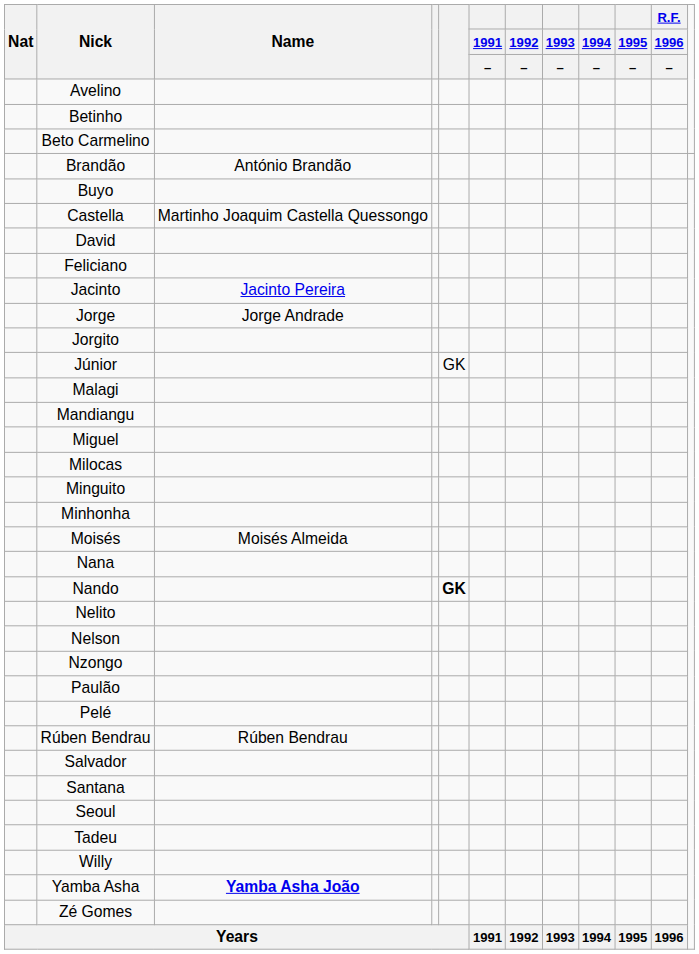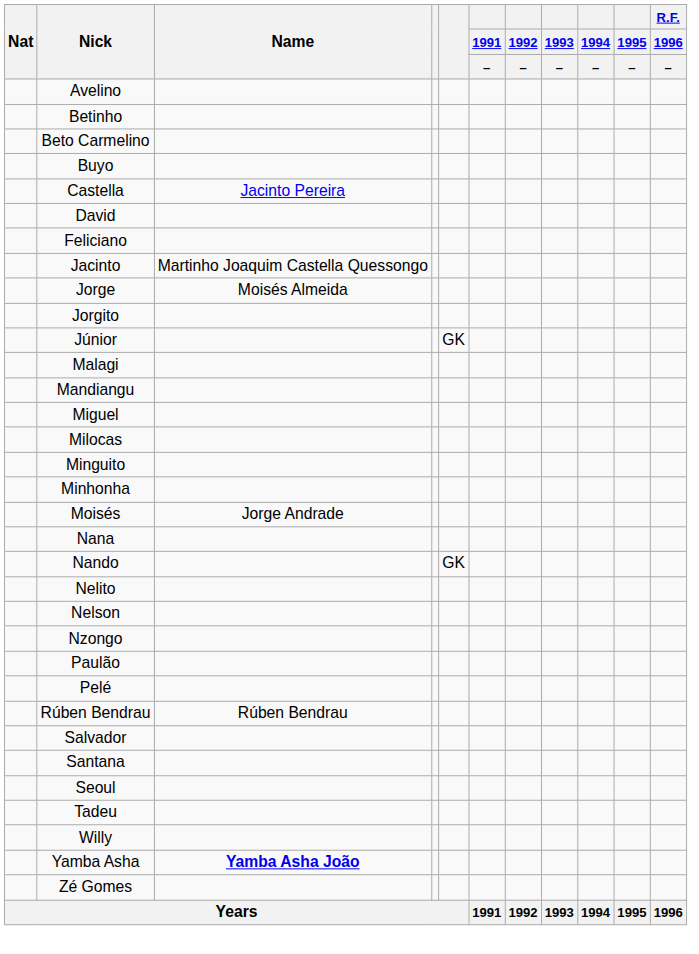 <table class="wikitable plainrowheaders sortable" style="text-align:center">
 <tr>
 <th scope="col" rowspan="3">Nat</th>
 <th scope="col" rowspan="3">Nick</th>
 <th scope="col" rowspan="3">Name</th>
 <th scope="col" rowspan="3"></th>
 <th scope="col" rowspan="3"></th>
 <th colspan="1"><small></small></th>
 <th colspan="1"><small></small></th>
 <th colspan="1"><small></small></th>
 <th colspan="1"><small></small></th>
 <th colspan="1"><small></small></th>
 <th colspan="1"><small><a href='#'>R.F.</a></small></th>
 </tr>
 <tr>
 <th colspan="1"><small><a href='#'>1991</a></small></th>
 <th colspan="1"><small><a href='#'>1992</a></small></th>
 <th colspan="1"><small><a href='#'>1993</a></small></th>
 <th colspan="1"><small><a href='#'>1994</a></small></th>
 <th colspan="1"><small><a href='#'>1995</a></small></th>
 <th colspan="1"><small><a href='#'>1996</a></small></th>
 </tr>
 <tr>
 <th scope="col" rowspan="1"><small>–</small></th>
 <th scope="col" rowspan="1"><small>–</small></th>
 <th scope="col" rowspan="1"><small>–</small></th>
 <th scope="col" rowspan="1"><small>–</small></th>
 <th scope="col" rowspan="1"><small>–</small></th>
 <th scope="col" rowspan="1"><small>–</small></th>
 </tr>
 <tr>
 <td></td>
 <td>Avelino</td>
 <td></td>
 <td></td>
 <td></td>
 <td></td>
 <td></td>
 <td></td>
 <td></td>
 <td></td>
 <td></td>
 </tr>
 <tr>
 <td></td>
 <td>Betinho</td>
 <td></td>
 <td></td>
 <td></td>
 <td></td>
 <td></td>
 <td></td>
 <td></td>
 <td></td>
 <td></td>
 </tr>
 <tr>
 <td></td>
 <td>Beto Carmelino</td>
 <td></td>
 <td></td>
 <td></td>
 <td></td>
 <td></td>
 <td></td>
 <td></td>
 <td></td>
 <td></td>
 </tr>
 <tr>
 <td></td>
-<td>Brandão</td>
-<td>António Brandão</td>
-<td></td>
-<td></td>
-<td></td>
-<td></td>
-<td></td>
-<td></td>
-<td></td>
-<td></td>
-<td></td>
-</tr>
-<tr>
-<td></td>
 <td>Buyo</td>
 <td></td>
 <td></td>
 <td></td>
 <td></td>
 <td></td>
 <td></td>
 <td></td>
 <td></td>
 <td></td>
 </tr>
 <tr>
 <td></td>
 <td>Castella</td>
-<td>Martinho Joaquim Castella Quessongo</td>
+<td><a href='#'>Jacinto Pereira</a></td>
 <td></td>
 <td></td>
 <td></td>
 <td></td>
 <td></td>
 <td></td>
 <td></td>
 <td></td>
 </tr>
 <tr>
 <td></td>
 <td>David</td>
 <td></td>
 <td></td>
 <td></td>
 <td></td>
 <td></td>
 <td></td>
 <td></td>
 <td></td>
 <td></td>
 </tr>
 <tr>
 <td></td>
 <td>Feliciano</td>
 <td></td>
 <td></td>
 <td></td>
 <td></td>
 <td></td>
 <td></td>
 <td></td>
 <td></td>
 <td></td>
 </tr>
 <tr>
 <td></td>
 <td>Jacinto</td>
-<td><a href='#'>Jacinto Pereira</a></td>
+<td>Martinho Joaquim Castella Quessongo</td>
 <td></td>
 <td></td>
 <td></td>
 <td></td>
 <td></td>
 <td></td>
 <td></td>
 <td></td>
 </tr>
 <tr>
 <td></td>
 <td>Jorge</td>
-<td>Jorge Andrade</td>
+<td>Moisés Almeida</td>
 <td></td>
 <td></td>
 <td></td>
 <td></td>
 <td></td>
 <td></td>
 <td></td>
 <td></td>
 </tr>
 <tr>
 <td></td>
 <td>Jorgito</td>
 <td></td>
 <td></td>
 <td></td>
 <td></td>
 <td></td>
 <td></td>
 <td></td>
 <td></td>
 <td></td>
 </tr>
 <tr>
 <td></td>
 <td>Júnior</td>
 <td></td>
 <td></td>
 <td data-sort-value="1">GK</td>
 <td></td>
 <td></td>
 <td></td>
 <td></td>
 <td></td>
 <td></td>
 </tr>
 <tr>
 <td></td>
 <td>Malagi</td>
 <td></td>
 <td></td>
 <td></td>
 <td></td>
 <td></td>
 <td></td>
 <td></td>
 <td></td>
 <td></td>
 </tr>
 <tr>
 <td></td>
 <td>Mandiangu</td>
 <td></td>
 <td></td>
 <td></td>
 <td></td>
 <td></td>
 <td></td>
 <td></td>
 <td></td>
 <td></td>
 </tr>
 <tr>
 <td></td>
 <td>Miguel</td>
 <td></td>
 <td></td>
 <td></td>
 <td></td>
 <td></td>
 <td></td>
 <td></td>
 <td></td>
 <td></td>
 </tr>
 <tr>
 <td></td>
 <td>Milocas</td>
 <td></td>
 <td></td>
 <td></td>
 <td></td>
 <td></td>
 <td></td>
 <td></td>
 <td></td>
 <td></td>
 </tr>
 <tr>
 <td></td>
 <td>Minguito</td>
 <td></td>
 <td></td>
 <td></td>
 <td></td>
 <td></td>
 <td></td>
 <td></td>
 <td></td>
 <td></td>
 </tr>
 <tr>
 <td></td>
 <td>Minhonha</td>
 <td></td>
 <td></td>
 <td></td>
 <td></td>
 <td></td>
 <td></td>
 <td></td>
 <td></td>
 <td></td>
 </tr>
 <tr>
 <td></td>
 <td>Moisés</td>
-<td>Moisés Almeida</td>
+<td>Jorge Andrade</td>
 <td></td>
 <td data-sort-value="3"></td>
 <td></td>
 <td></td>
 <td></td>
 <td></td>
 <td></td>
 <td></td>
 </tr>
 <tr>
 <td></td>
 <td>Nana</td>
 <td></td>
 <td></td>
 <td></td>
 <td></td>
 <td></td>
 <td></td>
 <td></td>
 <td></td>
 <td></td>
 </tr>
 <tr>
 <td></td>
 <td>Nando</td>
 <td></td>
 <td></td>
-<td data-sort-value="1"><strong>GK</strong></td>
+<td data-sort-value="1">GK</td>
 <td></td>
 <td></td>
 <td></td>
 <td></td>
 <td></td>
 <td></td>
 </tr>
 <tr>
 <td></td>
 <td>Nelito</td>
 <td></td>
 <td></td>
 <td></td>
 <td></td>
 <td></td>
 <td></td>
 <td></td>
 <td></td>
 <td></td>
 </tr>
 <tr>
 <td></td>
 <td>Nelson</td>
 <td></td>
 <td></td>
 <td></td>
 <td></td>
 <td></td>
 <td></td>
 <td></td>
 <td></td>
 <td></td>
 </tr>
 <tr>
 <td></td>
 <td>Nzongo</td>
 <td></td>
 <td></td>
 <td></td>
 <td></td>
 <td></td>
 <td></td>
 <td></td>
 <td></td>
 <td></td>
 </tr>
 <tr>
 <td></td>
 <td>Paulão</td>
 <td></td>
 <td></td>
 <td></td>
 <td></td>
 <td></td>
 <td></td>
 <td></td>
 <td></td>
 <td></td>
 </tr>
 <tr>
 <td></td>
 <td>Pelé</td>
 <td></td>
 <td></td>
 <td></td>
 <td></td>
 <td></td>
 <td></td>
 <td></td>
 <td></td>
 <td></td>
 </tr>
 <tr>
 <td></td>
 <td>Rúben Bendrau</td>
 <td>Rúben Bendrau</td>
 <td></td>
 <td></td>
 <td></td>
 <td></td>
 <td></td>
 <td></td>
 <td></td>
 <td></td>
 </tr>
 <tr>
 <td></td>
 <td>Salvador</td>
 <td></td>
 <td></td>
 <td></td>
 <td></td>
 <td></td>
 <td></td>
 <td></td>
 <td></td>
 <td></td>
 </tr>
 <tr>
 <td></td>
 <td>Santana</td>
 <td></td>
 <td></td>
 <td></td>
 <td></td>
 <td></td>
 <td></td>
 <td></td>
 <td></td>
 <td></td>
 </tr>
 <tr>
 <td></td>
 <td>Seoul</td>
 <td></td>
 <td></td>
 <td></td>
 <td></td>
 <td></td>
 <td></td>
 <td></td>
 <td></td>
 <td></td>
 </tr>
 <tr>
 <td></td>
 <td>Tadeu</td>
 <td></td>
 <td></td>
 <td></td>
 <td></td>
 <td></td>
 <td></td>
 <td></td>
 <td></td>
 <td></td>
 </tr>
 <tr>
 <td></td>
 <td>Willy</td>
 <td></td>
 <td></td>
 <td></td>
 <td></td>
 <td></td>
 <td></td>
 <td></td>
 <td></td>
 <td></td>
 </tr>
 <tr>
 <td></td>
 <td>Yamba Asha</td>
 <td><strong><a href='#'>Yamba Asha João</a></strong></td>
 <td></td>
 <td data-sort-value="2"></td>
 <td></td>
 <td></td>
 <td></td>
 <td></td>
 <td></td>
 <td></td>
 </tr>
 <tr>
 <td></td>
 <td>Zé Gomes</td>
 <td></td>
 <td></td>
 <td></td>
 <td></td>
 <td></td>
 <td></td>
 <td></td>
 <td></td>
 <td></td>
 </tr>
 <tr>
 <th colspan=5>Years</th>
 <th><small>1991</small></th>
 <th><small>1992</small></th>
 <th><small>1993</small></th>
 <th><small>1994</small></th>
 <th><small>1995</small></th>
 <th><small>1996</small></th>
 </tr>
 </table>
